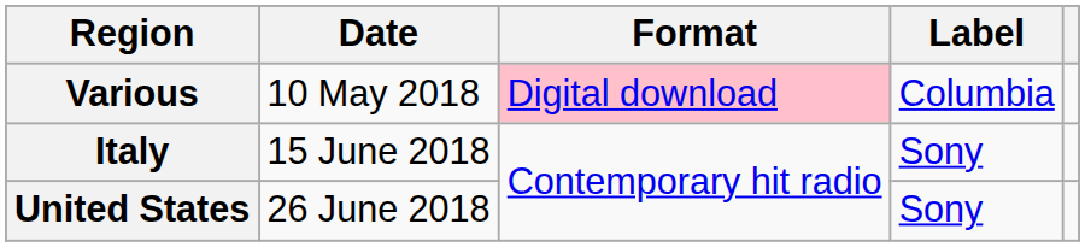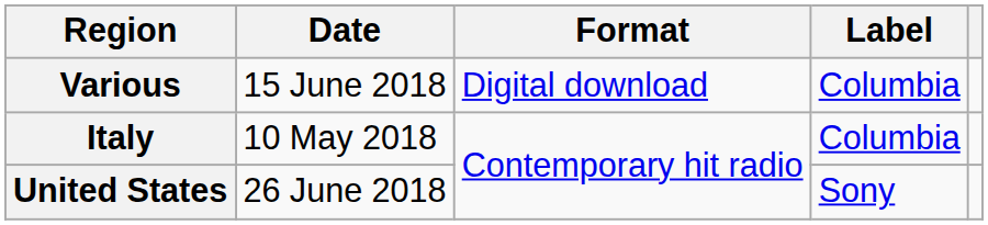 <table class="wikitable plainrowheaders">
 <tr>
 <th scope="col">Region</th>
 <th scope="col">Date</th>
 <th scope="col">Format</th>
 <th scope="col">Label</th>
 <th scope="col"></th>
 </tr>
 <tr>
 <th scope="row">Various</th>
-<td>10 May 2018</td>
-<td style="background: pink;"><a href='#'>Digital download</a></td>
+<td>15 June 2018</td>
+<td><a href='#'>Digital download</a></td>
 <td><a href='#'>Columbia</a></td>
 <td></td>
 </tr>
 <tr>
 <th scope="row">Italy</th>
-<td>15 June 2018</td>
+<td>10 May 2018</td>
 <td rowspan="2"><a href='#'>Contemporary hit radio</a></td>
-<td><a href='#'>Sony</a></td>
+<td><a href='#'>Columbia</a></td>
 <td></td>
 </tr>
 <tr>
 <th scope="row">United States</th>
 <td>26 June 2018</td>
 <td><a href='#'>Sony</a></td>
 <td></td>
 </tr>
 </table>
